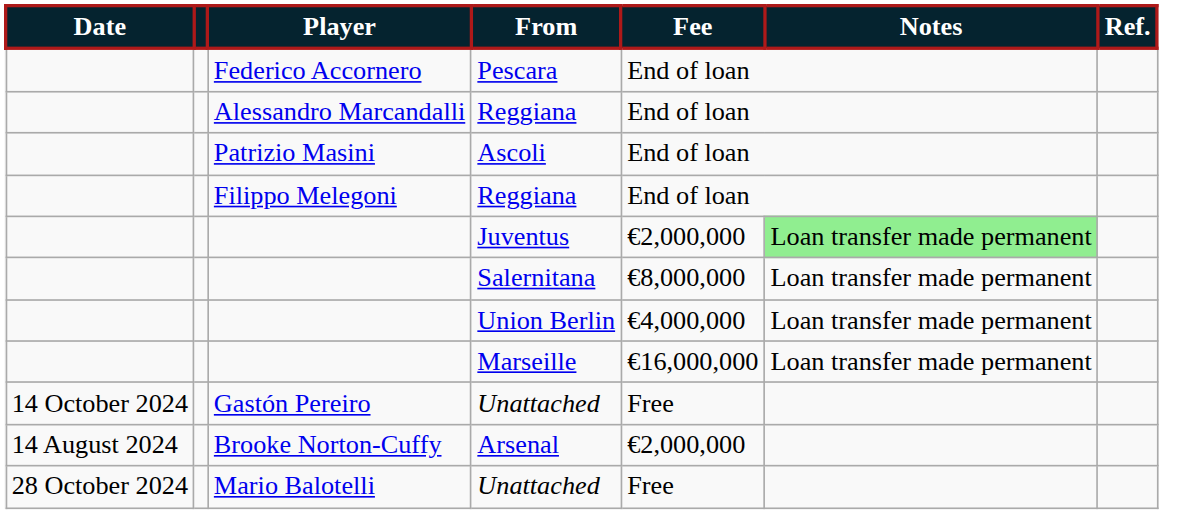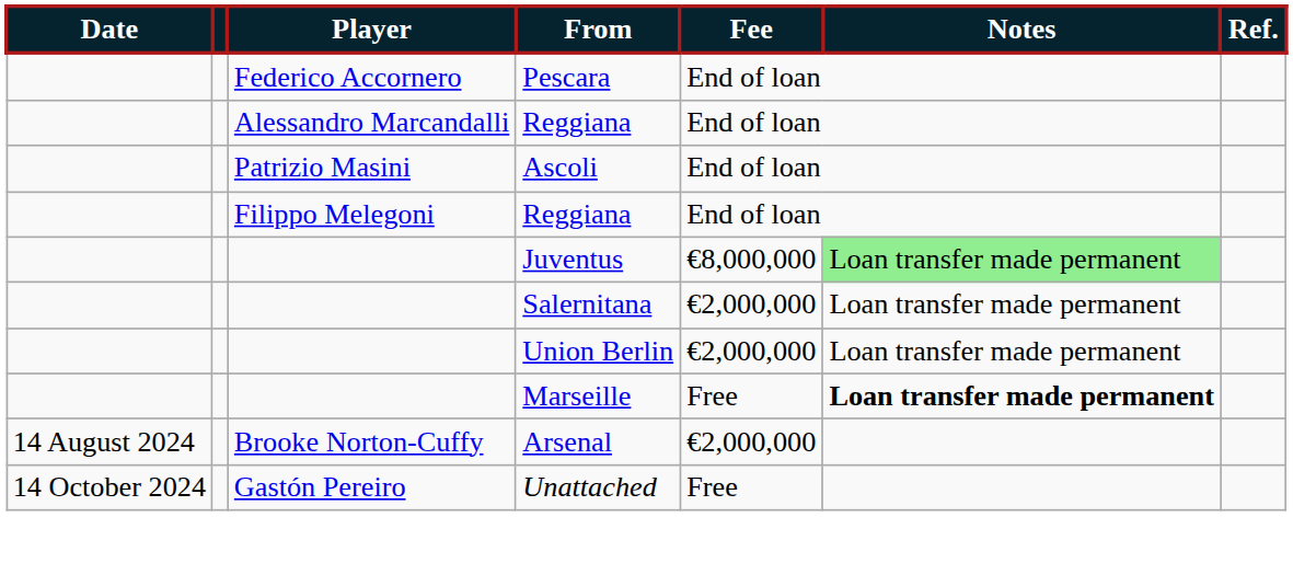 <table class="wikitable plainrowheaders">
 <tr>
 <th style="background:#05232F;color:white;border:2px solid #AE1919">Date</th>
 <th style="background:#05232F;color:white;border:2px solid #AE1919"></th>
 <th style="background:#05232F;color:white;border:2px solid #AE1919">Player</th>
 <th style="background:#05232F;color:white;border:2px solid #AE1919">From</th>
 <th style="background:#05232F;color:white;border:2px solid #AE1919">Fee</th>
 <th style="background:#05232F;color:white;border:2px solid #AE1919">Notes</th>
 <th style="background:#05232F;color:white;border:2px solid #AE1919">Ref.</th>
 </tr>
 <tr>
 <td></td>
 <td align="center"></td>
 <td> <a href='#'>Federico Accornero</a></td>
 <td> <a href='#'>Pescara</a></td>
 <td colspan="2">End of loan</td>
 <td></td>
 </tr>
 <tr>
 <td></td>
 <td align="center"></td>
 <td> <a href='#'>Alessandro Marcandalli</a></td>
 <td> <a href='#'>Reggiana</a></td>
 <td colspan="2">End of loan</td>
 <td></td>
 </tr>
 <tr>
 <td></td>
 <td align="center"></td>
 <td> <a href='#'>Patrizio Masini</a></td>
 <td> <a href='#'>Ascoli</a></td>
 <td colspan="2">End of loan</td>
 <td></td>
 </tr>
 <tr>
 <td></td>
 <td align="center"></td>
 <td> <a href='#'>Filippo Melegoni</a></td>
 <td> <a href='#'>Reggiana</a></td>
 <td colspan="2">End of loan</td>
 <td></td>
 </tr>
 <tr>
 <td></td>
 <td align="center"></td>
 <td></td>
 <td> <a href='#'>Juventus</a></td>
-<td>€2,000,000</td>
+<td>€8,000,000</td>
 <td style="background: lightgreen;">Loan transfer made permanent</td>
 <td></td>
 </tr>
 <tr>
 <td></td>
 <td align="center"></td>
 <td></td>
 <td> <a href='#'>Salernitana</a></td>
-<td>€8,000,000</td>
+<td>€2,000,000</td>
 <td>Loan transfer made permanent</td>
 <td></td>
 </tr>
 <tr>
 <td></td>
 <td align="center"></td>
 <td></td>
 <td> <a href='#'>Union Berlin</a></td>
-<td>€4,000,000</td>
+<td>€2,000,000</td>
 <td>Loan transfer made permanent</td>
 <td></td>
 </tr>
 <tr>
 <td></td>
 <td align="center"></td>
 <td></td>
 <td> <a href='#'>Marseille</a></td>
-<td>€16,000,000</td>
-<td>Loan transfer made permanent</td>
-<td></td>
-</tr>
-<tr>
-<td>14 October 2024</td>
-<td align="center"></td>
-<td> <a href='#'>Gastón Pereiro</a></td>
-<td><em>Unattached</em></td>
 <td>Free</td>
-<td></td>
+<td><strong>Loan transfer made permanent</strong></td>
 <td></td>
 </tr>
 <tr>
 <td>14 August 2024</td>
 <td align="center"></td>
 <td> <a href='#'>Brooke Norton-Cuffy</a></td>
 <td> <a href='#'>Arsenal</a></td>
 <td>€2,000,000</td>
 <td></td>
 <td></td>
 </tr>
 <tr>
-<td>28 October 2024</td>
+<td>14 October 2024</td>
 <td align="center"></td>
-<td> <a href='#'>Mario Balotelli</a></td>
+<td> <a href='#'>Gastón Pereiro</a></td>
 <td><em>Unattached</em></td>
 <td>Free</td>
 <td></td>
 <td></td>
 </tr>
 </table>
